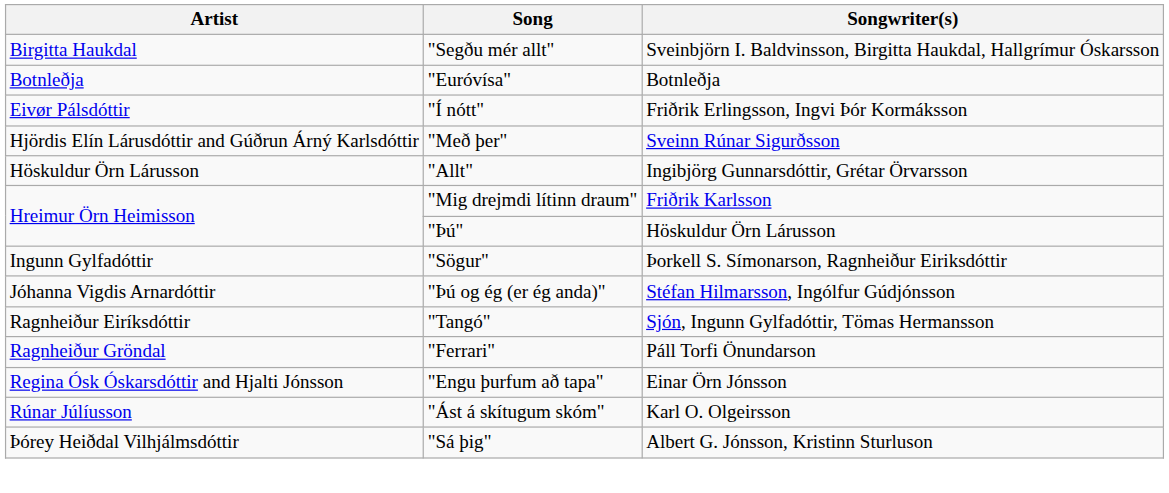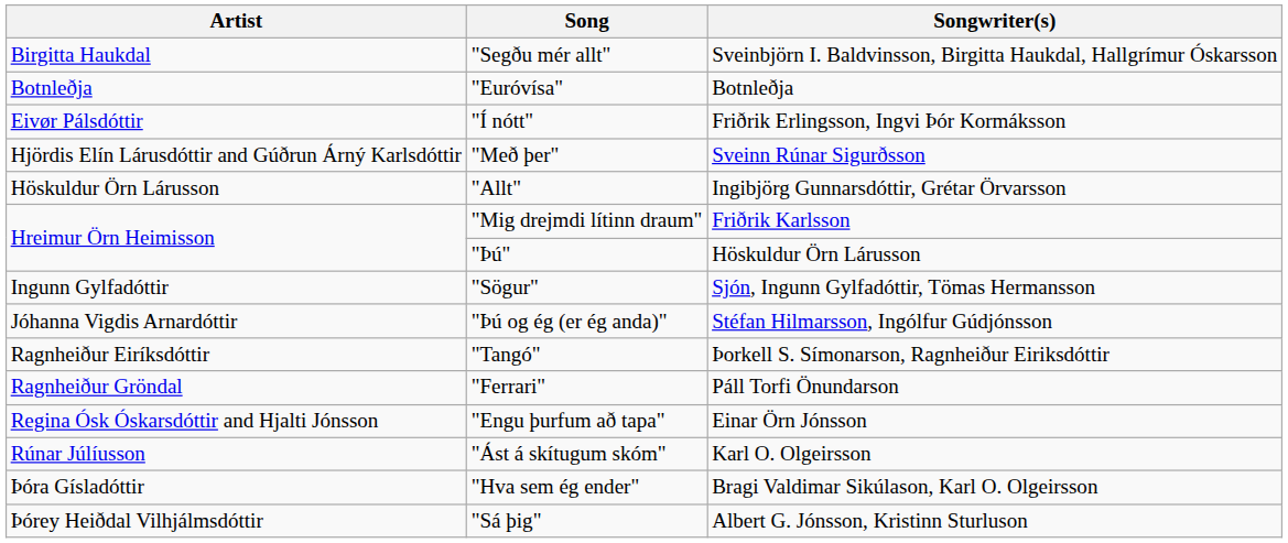 <table class="sortable wikitable" style="margin: 1em auto 1em auto; text-align:left">
 <tr>
 <th>Artist</th>
 <th>Song</th>
 <th>Songwriter(s)</th>
 </tr>
 <tr>
 <td><a href='#'>Birgitta Haukdal</a></td>
 <td>"Segðu mér allt"</td>
 <td>Sveinbjörn I. Baldvinsson, Birgitta Haukdal, Hallgrímur Óskarsson</td>
 </tr>
 <tr>
 <td><a href='#'>Botnleðja</a></td>
 <td>"Euróvísa"</td>
 <td>Botnleðja</td>
 </tr>
 <tr>
 <td><a href='#'>Eivør Pálsdóttir</a></td>
 <td>"Í nótt"</td>
 <td>Friðrik Erlingsson, Ingvi Þór Kormáksson</td>
 </tr>
 <tr>
 <td>Hjördis Elín Lárusdóttir and Gúðrun Árný Karlsdóttir</td>
 <td>"Með þer"</td>
 <td><a href='#'>Sveinn Rúnar Sigurðsson</a></td>
 </tr>
 <tr>
 <td>Höskuldur Örn Lárusson</td>
 <td>"Allt"</td>
 <td>Ingibjörg Gunnarsdóttir, Grétar Örvarsson</td>
 </tr>
 <tr>
 <td rowspan="2"><a href='#'>Hreimur Örn Heimisson</a></td>
 <td>"Mig drejmdi lítinn draum"</td>
 <td><a href='#'>Friðrik Karlsson</a></td>
 </tr>
 <tr>
 <td>"Þú"</td>
 <td>Höskuldur Örn Lárusson</td>
 </tr>
 <tr>
 <td>Ingunn Gylfadóttir</td>
 <td>"Sögur"</td>
-<td>Þorkell S. Símonarson, Ragnheiður Eiriksdóttir</td>
+<td><a href='#'>Sjón</a>, Ingunn Gylfadóttir, Tömas Hermansson</td>
 </tr>
 <tr>
 <td>Jóhanna Vigdis Arnardóttir</td>
 <td>"Þú og ég (er ég anda)"</td>
 <td><a href='#'>Stéfan Hilmarsson</a>, Ingólfur Gúdjónsson</td>
 </tr>
 <tr>
 <td>Ragnheiður Eiríksdóttir</td>
 <td>"Tangó"</td>
-<td><a href='#'>Sjón</a>, Ingunn Gylfadóttir, Tömas Hermansson</td>
+<td>Þorkell S. Símonarson, Ragnheiður Eiriksdóttir</td>
 </tr>
 <tr>
 <td><a href='#'>Ragnheiður Gröndal</a></td>
 <td>"Ferrari"</td>
 <td>Páll Torfi Önundarson</td>
 </tr>
 <tr>
 <td><a href='#'>Regina Ósk Óskarsdóttir</a> and Hjalti Jónsson</td>
 <td>"Engu þurfum að tapa"</td>
 <td>Einar Örn Jónsson</td>
 </tr>
 <tr>
 <td><a href='#'>Rúnar Júlíusson</a></td>
 <td>"Ást á skítugum skóm"</td>
 <td>Karl O. Olgeirsson</td>
 </tr>
 <tr>
+<td>Þóra Gísladóttir</td>
+<td>"Hva sem ég ender"</td>
+<td>Bragi Valdimar Sikúlason, Karl O. Olgeirsson</td>
+</tr>
+<tr>
 <td>Þórey Heiðdal Vilhjálmsdóttir</td>
 <td>"Sá þig"</td>
 <td>Albert G. Jónsson, Kristinn Sturluson</td>
 </tr>
 </table>
